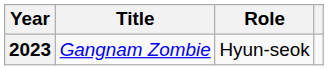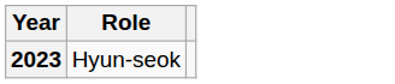 <table class="wikitable plainrowheaders">
 <tr>
 <th scope="col">Year</th>
-<th scope="col">Title</th>
 <th scope="col">Role</th>
 <th scope="col" class="unsortable"></th>
 </tr>
 <tr>
 <th scope="row">2023</th>
-<td><em><a href='#'>Gangnam Zombie</a></em></td>
 <td>Hyun-seok</td>
 <td style="text-align:center"></td>
 </tr>
 </table>
